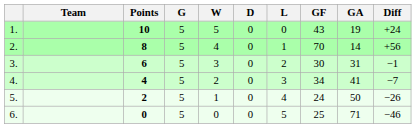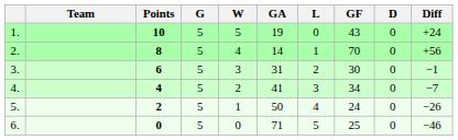 <table class=wikitable style="text-align:center">
 <tr bgcolor="#DCDCDC">
 <th width="25"></th>
 <th width="200">Team</th>
 <th width="60">Points</th>
 <th width="60">G</th>
 <th width="60">W</th>
-<th width="60">D</th>
+<th width="60">GA</th>
 <th width="60">L</th>
 <th width="60">GF</th>
-<th width="60">GA</th>
+<th width="60">D</th>
 <th width="60">Diff</th>
 </tr>
 <tr bgcolor=#AAFFAA>
 <td>1.</td>
 <td align=left></td>
 <td><strong>10</strong></td>
 <td>5</td>
 <td>5</td>
-<td>0</td>
+<td>19</td>
 <td>0</td>
 <td>43</td>
-<td>19</td>
+<td>0</td>
 <td>+24</td>
 </tr>
 <tr bgcolor=#AAFFAA>
 <td>2.</td>
 <td align=left></td>
 <td><strong>8</strong></td>
 <td>5</td>
 <td>4</td>
-<td>0</td>
+<td>14</td>
 <td>1</td>
 <td>70</td>
-<td>14</td>
+<td>0</td>
 <td>+56</td>
 </tr>
 <tr bgcolor=#CCFFCC>
 <td>3.</td>
 <td align=left></td>
 <td><strong>6</strong></td>
 <td>5</td>
 <td>3</td>
-<td>0</td>
+<td>31</td>
 <td>2</td>
 <td>30</td>
-<td>31</td>
+<td>0</td>
 <td>−1</td>
 </tr>
 <tr bgcolor=#CCFFCC>
 <td>4.</td>
 <td align=left></td>
 <td><strong>4</strong></td>
 <td>5</td>
 <td>2</td>
-<td>0</td>
+<td>41</td>
 <td>3</td>
 <td>34</td>
-<td>41</td>
+<td>0</td>
 <td>−7</td>
 </tr>
 <tr bgcolor=#EEFFEE>
 <td>5.</td>
 <td align=left></td>
 <td><strong>2</strong></td>
 <td>5</td>
 <td>1</td>
-<td>0</td>
+<td>50</td>
 <td>4</td>
 <td>24</td>
-<td>50</td>
+<td>0</td>
 <td>−26</td>
 </tr>
 <tr bgcolor=#EEFFEE>
 <td>6.</td>
 <td align=left></td>
 <td><strong>0</strong></td>
 <td>5</td>
 <td>0</td>
-<td>0</td>
+<td>71</td>
 <td>5</td>
 <td>25</td>
-<td>71</td>
+<td>0</td>
 <td>−46</td>
 </tr>
 </table>
